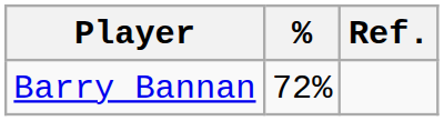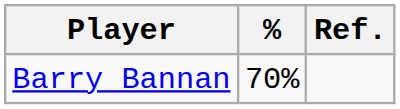 <table class="wikitable" style="text-align:left">
 <tr>
 <th>Player</th>
 <th>%</th>
 <th>Ref.</th>
 </tr>
 <tr>
 <td> <a href='#'>Barry Bannan</a></td>
-<td>72%</td>
+<td>70%</td>
 <td align="center"></td>
 </tr>
 </table>
